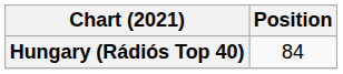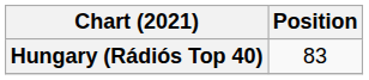 <table class="wikitable plainrowheaders" style="text-align:center">
 <tr>
 <th scope="col">Chart (2021)</th>
 <th scope="col">Position</th>
 </tr>
 <tr>
 <th scope="row">Hungary (Rádiós Top 40)</th>
-<td>84</td>
+<td>83</td>
 </tr>
 <tr>
 </tr>
 </table>
